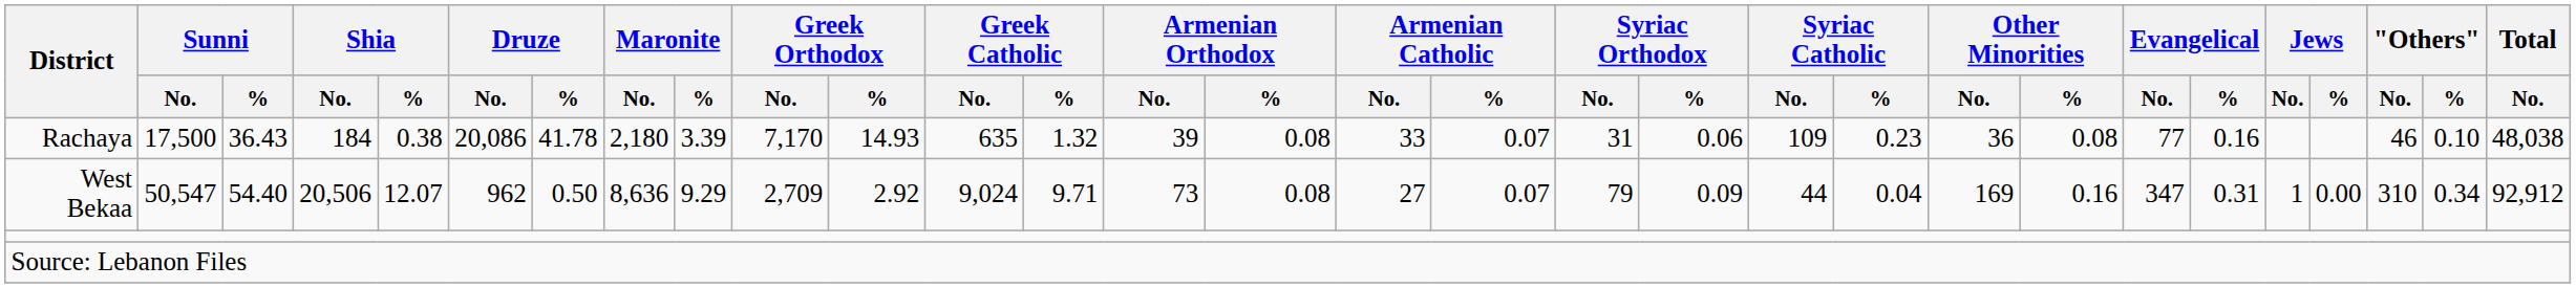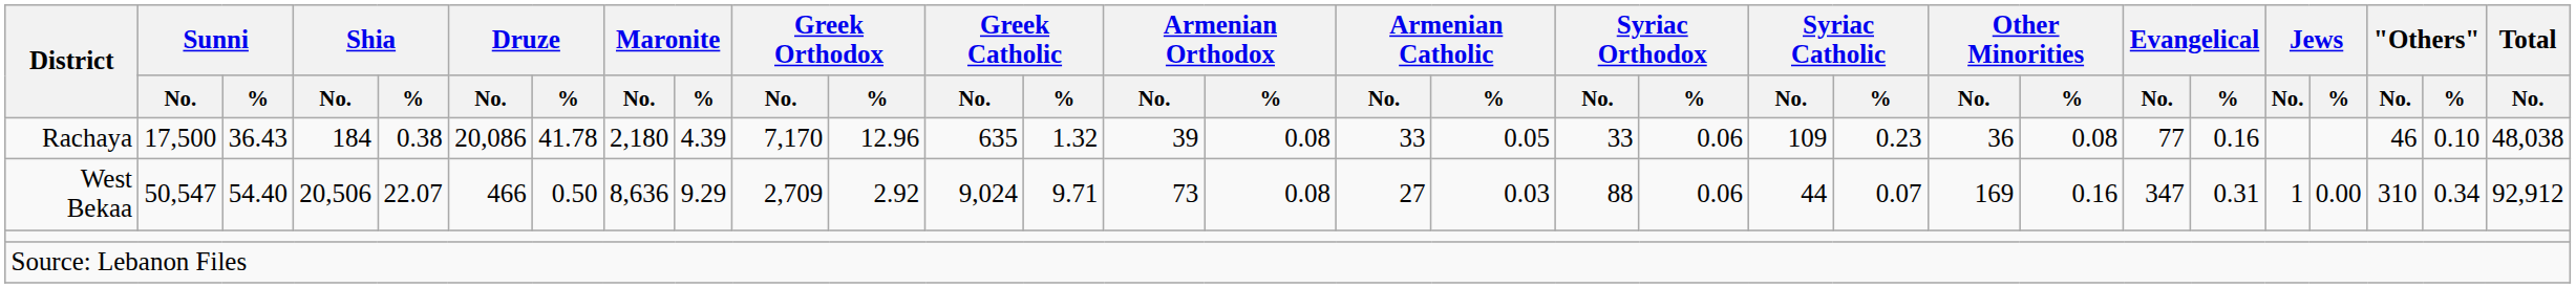 <table class="wikitable" style=text-align:right>
 <tr>
 <th rowspan=2>District</th>
 <th colspan=2><a href='#'>Sunni</a></th>
 <th colspan=2><a href='#'>Shia</a></th>
 <th colspan=2><a href='#'>Druze</a></th>
 <th colspan=2><a href='#'>Maronite</a></th>
 <th colspan=2><a href='#'>Greek Orthodox</a></th>
 <th colspan=2><a href='#'>Greek Catholic</a></th>
 <th colspan=2><a href='#'>Armenian Orthodox</a></th>
 <th colspan=2><a href='#'>Armenian Catholic</a></th>
 <th colspan=2><a href='#'>Syriac Orthodox</a></th>
 <th colspan=2><a href='#'>Syriac Catholic</a></th>
 <th colspan=2><a href='#'>Other Minorities</a></th>
 <th colspan=2><a href='#'>Evangelical</a></th>
 <th colspan=2><a href='#'>Jews</a></th>
 <th colspan=2>"Others"</th>
 <th>Total</th>
 </tr>
 <tr>
 <th><small>No.</small></th>
 <th><small>%</small></th>
 <th><small>No.</small></th>
 <th><small>%</small></th>
 <th><small>No.</small></th>
 <th><small>%</small></th>
 <th><small>No.</small></th>
 <th><small>%</small></th>
 <th><small>No.</small></th>
 <th><small>%</small></th>
 <th><small>No.</small></th>
 <th><small>%</small></th>
 <th><small>No.</small></th>
 <th><small>%</small></th>
 <th><small>No.</small></th>
 <th><small>%</small></th>
 <th><small>No.</small></th>
 <th><small>%</small></th>
 <th><small>No.</small></th>
 <th><small>%</small></th>
 <th><small>No.</small></th>
 <th><small>%</small></th>
 <th><small>No.</small></th>
 <th><small>%</small></th>
 <th><small>No.</small></th>
 <th><small>%</small></th>
 <th><small>No.</small></th>
 <th><small>%</small></th>
 <th><small>No.</small></th>
 </tr>
 <tr>
 <td>Rachaya</td>
 <td>17,500</td>
 <td>36.43</td>
 <td>184</td>
 <td>0.38</td>
 <td>20,086</td>
 <td>41.78</td>
 <td>2,180</td>
-<td>3.39</td>
+<td>4.39</td>
 <td>7,170</td>
-<td>14.93</td>
+<td>12.96</td>
 <td>635</td>
 <td>1.32</td>
 <td>39</td>
 <td>0.08</td>
 <td>33</td>
-<td>0.07</td>
-<td>31</td>
+<td>0.05</td>
+<td>33</td>
 <td>0.06</td>
 <td>109</td>
 <td>0.23</td>
 <td>36</td>
 <td>0.08</td>
 <td>77</td>
 <td>0.16</td>
 <td></td>
 <td></td>
 <td>46</td>
 <td>0.10</td>
 <td>48,038</td>
 </tr>
 <tr>
 <td>West Bekaa</td>
 <td>50,547</td>
 <td>54.40</td>
 <td>20,506</td>
-<td>12.07</td>
-<td>962</td>
+<td>22.07</td>
+<td>466</td>
 <td>0.50</td>
 <td>8,636</td>
 <td>9.29</td>
 <td>2,709</td>
 <td>2.92</td>
 <td>9,024</td>
 <td>9.71</td>
 <td>73</td>
 <td>0.08</td>
 <td>27</td>
+<td>0.03</td>
+<td>88</td>
+<td>0.06</td>
+<td>44</td>
 <td>0.07</td>
-<td>79</td>
-<td>0.09</td>
-<td>44</td>
-<td>0.04</td>
 <td>169</td>
 <td>0.16</td>
 <td>347</td>
 <td>0.31</td>
 <td>1</td>
 <td>0.00</td>
 <td>310</td>
 <td>0.34</td>
 <td>92,912</td>
 </tr>
 <tr class="sortbottom">
 <td colspan=44 style=text-align:left></td>
 </tr>
 <tr class="sortbottom">
 <td colspan=44 style=text-align:left>Source: Lebanon Files</td>
 </tr>
 </table>
